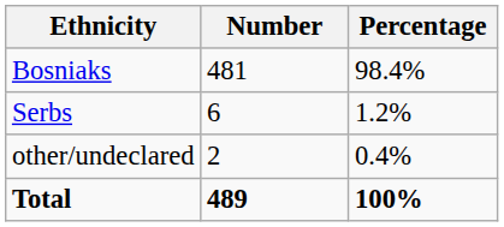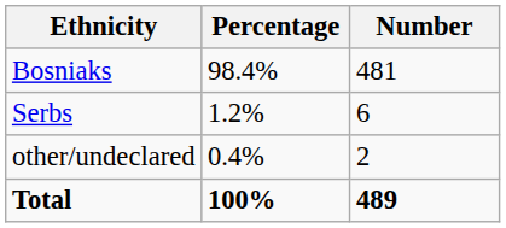 <table class="wikitable">
 <tr>
 <th width="100px">Ethnicity</th>
+<th width="80px">Percentage</th>
 <th width="80px">Number</th>
-<th width="80px">Percentage</th>
 </tr>
 <tr>
 <td><a href='#'>Bosniaks</a></td>
+<td>98.4%</td>
 <td>481</td>
-<td>98.4%</td>
 </tr>
 <tr>
 <td><a href='#'>Serbs</a></td>
+<td>1.2%</td>
 <td>6</td>
-<td>1.2%</td>
 </tr>
 <tr>
 <td>other/undeclared</td>
+<td>0.4%</td>
 <td>2</td>
-<td>0.4%</td>
 </tr>
 <tr>
 <td><strong>Total</strong></td>
+<td><strong>100%</strong></td>
 <td><strong>489</strong></td>
-<td><strong>100%</strong></td>
 </tr>
 </table>
